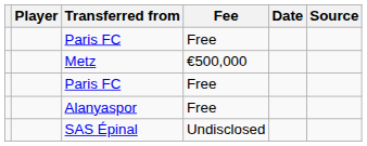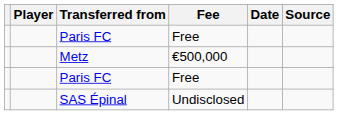 <table class="wikitable plainrowheaders sortable">
 <tr>
 <th></th>
 <th scope="col">Player</th>
 <th>Transferred from</th>
 <th style="width: 65px;">Fee</th>
 <th scope="col">Date</th>
 <th scope="col">Source</th>
 </tr>
 <tr>
 <td align="center"></td>
 <td></td>
 <td> <a href='#'>Paris FC</a></td>
 <td>Free</td>
 <td></td>
 <td></td>
 </tr>
 <tr>
 <td align="center"></td>
 <td></td>
 <td> <a href='#'>Metz</a></td>
 <td>€500,000</td>
 <td></td>
 <td></td>
 </tr>
 <tr>
 <td align="center"></td>
 <td></td>
 <td> <a href='#'>Paris FC</a></td>
 <td>Free</td>
 <td></td>
 <td></td>
 </tr>
 <tr>
 <td align="center"></td>
 <td></td>
-<td> <a href='#'>Alanyaspor</a></td>
-<td>Free</td>
-<td></td>
-<td></td>
-</tr>
-<tr>
-<td align="center"></td>
-<td></td>
 <td> <a href='#'>SAS Épinal</a></td>
 <td>Undisclosed</td>
 <td></td>
 <td></td>
 </tr>
 </table>
